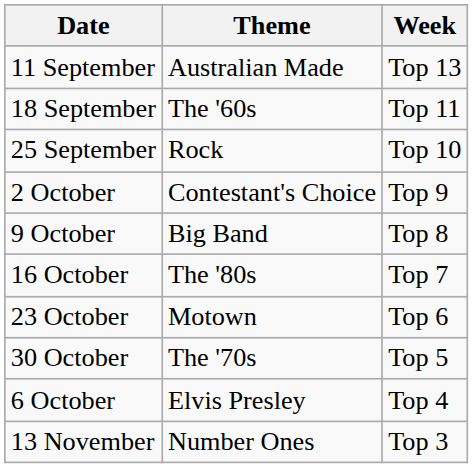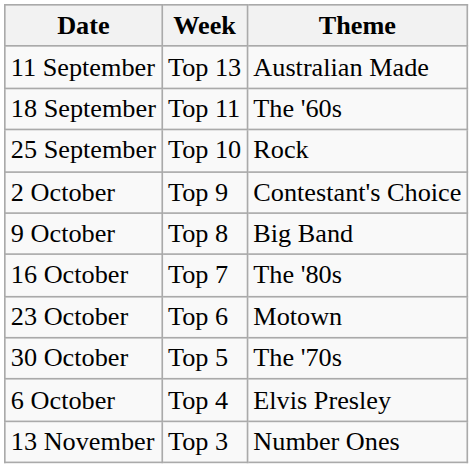 <table class="wikitable">
 <tr>
 <th>Date</th>
+<th>Week</th>
 <th>Theme</th>
-<th>Week</th>
 </tr>
 <tr>
 <td>11 September</td>
+<td>Top 13</td>
 <td>Australian Made</td>
-<td>Top 13</td>
 </tr>
 <tr>
 <td>18 September</td>
+<td>Top 11</td>
 <td>The '60s</td>
-<td>Top 11</td>
 </tr>
 <tr>
 <td>25 September</td>
+<td>Top 10</td>
 <td>Rock</td>
-<td>Top 10</td>
 </tr>
 <tr>
 <td>2 October</td>
+<td>Top 9</td>
 <td>Contestant's Choice</td>
-<td>Top 9</td>
 </tr>
 <tr>
 <td>9 October</td>
+<td>Top 8</td>
 <td>Big Band</td>
-<td>Top 8</td>
 </tr>
 <tr>
 <td>16 October</td>
+<td>Top 7</td>
 <td>The '80s</td>
-<td>Top 7</td>
 </tr>
 <tr>
 <td>23 October</td>
+<td>Top 6</td>
 <td>Motown</td>
-<td>Top 6</td>
 </tr>
 <tr>
 <td>30 October</td>
+<td>Top 5</td>
 <td>The '70s</td>
-<td>Top 5</td>
 </tr>
 <tr>
 <td>6 October</td>
+<td>Top 4</td>
 <td>Elvis Presley</td>
-<td>Top 4</td>
 </tr>
 <tr>
 <td>13 November</td>
+<td>Top 3</td>
 <td>Number Ones</td>
-<td>Top 3</td>
 </tr>
 </table>
